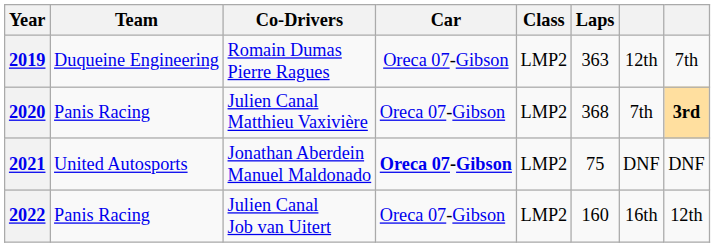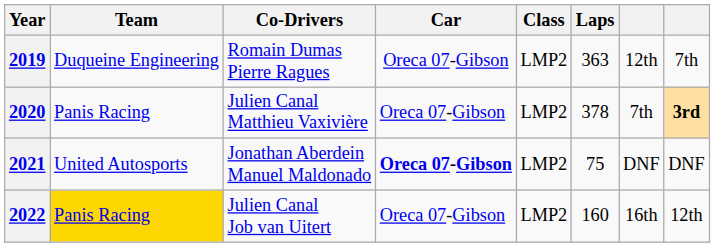 <table class="wikitable" style="text-align:center; font-size:90%">
 <tr>
 <th>Year</th>
 <th>Team</th>
 <th>Co-Drivers</th>
 <th>Car</th>
 <th>Class</th>
 <th>Laps</th>
 <th></th>
 <th></th>
 </tr>
 <tr>
 <th><a href='#'>2019</a></th>
 <td align="left"> <a href='#'>Duqueine Engineering</a></td>
 <td align="left"> <a href='#'>Romain Dumas</a><br> <a href='#'>Pierre Ragues</a></td>
 <td><a href='#'>Oreca 07</a>-<a href='#'>Gibson</a></td>
 <td>LMP2</td>
 <td>363</td>
 <td>12th</td>
 <td>7th</td>
 </tr>
 <tr>
 <th><a href='#'>2020</a></th>
 <td align="left"> <a href='#'>Panis Racing</a></td>
 <td align="left"> <a href='#'>Julien Canal</a><br> <a href='#'>Matthieu Vaxivière</a></td>
 <td align="left"><a href='#'>Oreca 07</a>-<a href='#'>Gibson</a></td>
 <td>LMP2</td>
-<td>368</td>
+<td>378</td>
 <td>7th</td>
 <td style="background:#FFDF9F;"><strong>3rd</strong></td>
 </tr>
 <tr>
 <th><a href='#'>2021</a></th>
 <td align="left"> <a href='#'>United Autosports</a></td>
 <td align="left"> <a href='#'>Jonathan Aberdein</a><br> <a href='#'>Manuel Maldonado</a></td>
 <td align="left"><strong><a href='#'>Oreca 07</a>-<a href='#'>Gibson</a></strong></td>
 <td>LMP2</td>
 <td>75</td>
 <td>DNF</td>
 <td>DNF</td>
 </tr>
 <tr>
 <th><a href='#'>2022</a></th>
-<td align="left"> <a href='#'>Panis Racing</a></td>
+<td align="left" style="background: gold;"> <a href='#'>Panis Racing</a></td>
 <td align="left"> <a href='#'>Julien Canal</a><br> <a href='#'>Job van Uitert</a></td>
 <td align="left"><a href='#'>Oreca 07</a>-<a href='#'>Gibson</a></td>
 <td>LMP2</td>
 <td>160</td>
 <td>16th</td>
 <td>12th</td>
 </tr>
 </table>
